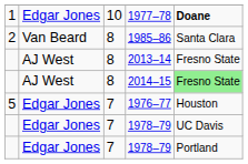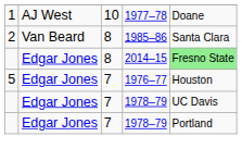 <table class="wikitable">
 <tr>
 </tr>
 <tr>
 <td>1</td>
-<td><a href='#'>Edgar Jones</a></td>
+<td>AJ West</td>
 <td>10</td>
 <td style="font-size:80%;"><a href='#'>1977–78</a></td>
-<td style="font-size:80%;"><strong>Doane</strong></td>
+<td style="font-size:80%;">Doane</td>
 </tr>
 <tr>
 <td>2</td>
 <td>Van Beard</td>
 <td>8</td>
 <td style="font-size:80%;"><a href='#'>1985–86</a></td>
 <td style="font-size:80%;">Santa Clara</td>
 </tr>
 <tr>
 <td></td>
-<td>AJ West</td>
-<td>8</td>
-<td style="font-size:80%;"><a href='#'>2013–14</a></td>
-<td style="font-size:80%;">Fresno State</td>
-</tr>
-<tr>
-<td></td>
-<td>AJ West</td>
+<td><a href='#'>Edgar Jones</a></td>
 <td>8</td>
 <td style="font-size:80%;"><a href='#'>2014–15</a></td>
 <td style="background: lightgreen; font-size:80%;">Fresno State</td>
 </tr>
 <tr>
 <td>5</td>
 <td><a href='#'>Edgar Jones</a></td>
 <td>7</td>
 <td style="font-size:80%;"><a href='#'>1976–77</a></td>
 <td style="font-size:80%;">Houston</td>
 </tr>
 <tr>
 <td></td>
 <td><a href='#'>Edgar Jones</a></td>
 <td>7</td>
 <td style="font-size:80%;"><a href='#'>1978–79</a></td>
 <td style="font-size:80%;">UC Davis</td>
 </tr>
 <tr>
 <td></td>
 <td><a href='#'>Edgar Jones</a></td>
 <td>7</td>
 <td style="font-size:80%;"><a href='#'>1978–79</a></td>
 <td style="font-size:80%;">Portland</td>
 </tr>
 </table>
